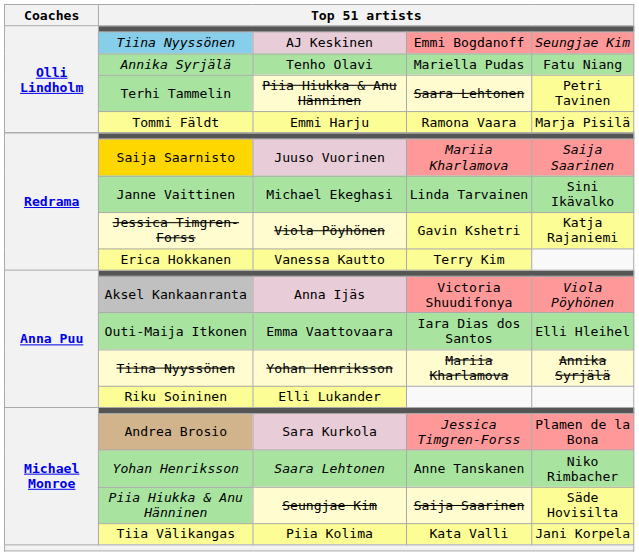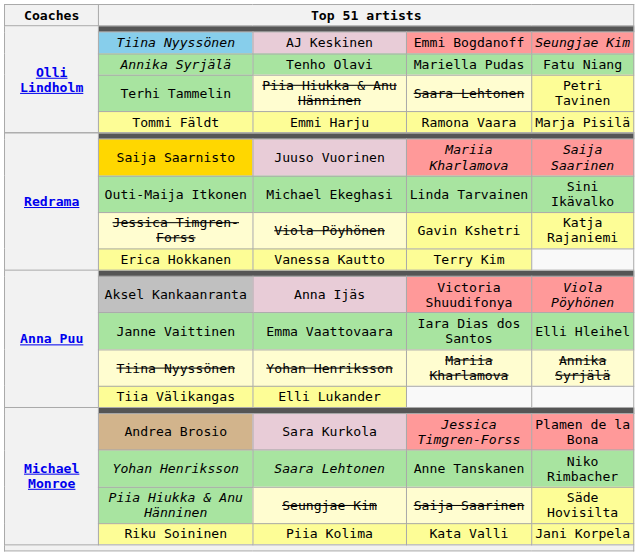 <table class="wikitable" style="text-align:center; width:100%;">
 <tr>
 <th scope="col" style="width:15%;">Coaches</th>
 <th colspan="5" scope="col" style="width:85%;">Top 51 artists</th>
 </tr>
 <tr>
 <th rowspan="5"><a href='#'>Olli Lindholm</a></th>
 <td colspan="4" style="background:#555;"></td>
 </tr>
 <tr>
 <td style="background:skyblue;"><em>Tiina Nyyssönen</em></td>
 <td style="background:#E8CCD7;">AJ Keskinen</td>
 <td style="background:#FF9999;">Emmi Bogdanoff</td>
 <td style="background:#FF9999;"><em>Seungjae Kim</em></td>
 </tr>
 <tr>
 <td style="background:#A8E4A0;"><em>Annika Syrjälä</em></td>
 <td style="background:#A8E4A0;">Tenho Olavi</td>
 <td style="background:#A8E4A0;">Mariella Pudas</td>
 <td style="background:#A8E4A0;">Fatu Niang</td>
 </tr>
 <tr>
 <td style="background:#A8E4A0;">Terhi Tammelin</td>
 <td style="background:#FFFDD0;"><s>Piia Hiukka & Anu Hänninen</s></td>
 <td style="background:#FFFDD0;"><s>Saara Lehtonen</s></td>
 <td style="background:#FDFD96;">Petri Tavinen</td>
 </tr>
 <tr>
 <td style="background:#FDFD96;">Tommi Fäldt</td>
 <td style="background:#FDFD96;">Emmi Harju</td>
 <td style="background:#FDFD96;">Ramona Vaara</td>
 <td style="background:#FDFD96;">Marja Pisilä</td>
 </tr>
 <tr>
 </tr>
 <tr>
 <th rowspan="5"><a href='#'>Redrama</a></th>
 <td colspan="4" style="background:#555;"></td>
 </tr>
 <tr>
 <td style="background:gold;">Saija Saarnisto</td>
 <td style="background:#E8CCD7;">Juuso Vuorinen</td>
 <td style="background:#FF9999;"><em>Mariia Kharlamova</em></td>
 <td style="background:#FF9999;"><em>Saija Saarinen</em></td>
 </tr>
 <tr>
-<td style="background:#A8E4A0;">Janne Vaittinen</td>
+<td style="background:#A8E4A0;">Outi-Maija Itkonen</td>
 <td style="background:#A8E4A0;">Michael Ekeghasi</td>
 <td style="background:#A8E4A0;">Linda Tarvainen</td>
 <td style="background:#A8E4A0;">Sini Ikävalko</td>
 </tr>
 <tr>
 <td style="background:#FFFDD0;"><s>Jessica Timgren-Forss</s></td>
 <td style="background:#FFFDD0;"><s>Viola Pöyhönen</s></td>
 <td style="background:#FDFD96;">Gavin Kshetri</td>
 <td style="background:#FDFD96;">Katja Rajaniemi</td>
 </tr>
 <tr>
 <td style="background:#FDFD96;">Erica Hokkanen</td>
 <td style="background:#FDFD96;">Vanessa Kautto</td>
 <td style="background:#FDFD96;">Terry Kim</td>
 <td></td>
 </tr>
 <tr>
 <th rowspan="5"><a href='#'>Anna Puu</a></th>
 <td colspan="4" style="background:#555;"></td>
 </tr>
 <tr>
 <td style="background:silver;">Aksel Kankaanranta</td>
 <td style="background:#E8CCD7;">Anna Ijäs</td>
 <td style="background:#FF9999;">Victoria Shuudifonya</td>
 <td style="background:#FF9999;"><em>Viola Pöyhönen</em></td>
 </tr>
 <tr>
-<td style="background:#A8E4A0;">Outi-Maija Itkonen</td>
+<td style="background:#A8E4A0;">Janne Vaittinen</td>
 <td style="background:#A8E4A0;">Emma Vaattovaara</td>
 <td style="background:#A8E4A0;">Iara Dias dos Santos</td>
 <td style="background:#A8E4A0;">Elli Hleihel</td>
 </tr>
 <tr>
 <td style="background:#FFFDD0;"><s>Tiina Nyyssönen</s></td>
 <td style="background:#FFFDD0;"><s>Yohan Henriksson	</s></td>
 <td style="background:#FFFDD0;"><s>Mariia Kharlamova	</s></td>
 <td style="background:#FFFDD0;"><s>Annika Syrjälä</s></td>
 </tr>
 <tr>
-<td style="background:#FDFD96;">Riku Soininen</td>
+<td style="background:#FDFD96;">Tiia Välikangas</td>
 <td style="background:#FDFD96;">Elli Lukander</td>
 <td></td>
 <td></td>
 </tr>
 <tr>
 <th rowspan="5"><a href='#'>Michael Monroe</a></th>
 <td colspan="5" style="background:#555;"></td>
 </tr>
 <tr>
 <td style="background:tan;">Andrea Brosio</td>
 <td style="background:#E8CCD7;">Sara Kurkola</td>
 <td style="background:#FF9999;"><em>Jessica Timgren-Forss</em></td>
 <td style="background:#FF9999;">Plamen de la Bona</td>
 </tr>
 <tr>
 <td style="background:#A8E4A0;"><em>Yohan Henriksson</em></td>
 <td style="background:#A8E4A0;"><em>Saara Lehtonen</em></td>
 <td style="background:#A8E4A0;">Anne Tanskanen</td>
 <td style="background:#A8E4A0;">Niko Rimbacher</td>
 </tr>
 <tr>
 <td style="background:#A8E4A0;"><em>Piia Hiukka & Anu Hänninen	</em></td>
 <td style="background:#FFFDD0;"><s>Seungjae Kim</s></td>
 <td style="background:#FFFDD0;"><s>Saija Saarinen</s></td>
 <td style="background:#FDFD96;">Säde Hovisilta</td>
 </tr>
 <tr>
-<td style="background:#FDFD96;">Tiia Välikangas</td>
+<td style="background:#FDFD96;">Riku Soininen</td>
 <td style="background:#FDFD96;">Piia Kolima</td>
 <td style="background:#FDFD96;">Kata Valli</td>
 <td style="background:#FDFD96;">Jani Korpela</td>
 </tr>
 <tr>
 <th style="font-size:90%; line-height:12px;" colspan="6"><small></small></th>
 </tr>
 </table>
